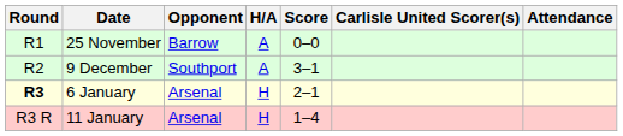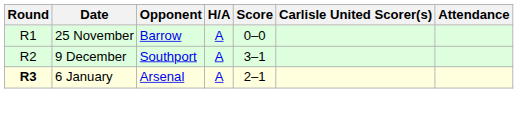 <table class="wikitable" style="text-align:center">
 <tr>
 <th>Round</th>
 <th>Date</th>
 <th>Opponent</th>
 <th>H/A</th>
 <th>Score</th>
 <th>Carlisle United Scorer(s)</th>
 <th>Attendance</th>
 </tr>
 <tr bgcolor=#ddffdd>
 <td>R1</td>
 <td align=left>25 November</td>
 <td align=left><a href='#'>Barrow</a></td>
 <td><a href='#'>A</a></td>
 <td>0–0</td>
 <td align=left></td>
 <td></td>
 </tr>
 <tr bgcolor=#ddffdd>
 <td>R2</td>
 <td align=left>9 December</td>
 <td align=left><a href='#'>Southport</a></td>
 <td><a href='#'>A</a></td>
 <td>3–1</td>
 <td align=left></td>
 <td></td>
 </tr>
 <tr bgcolor=#ffffdd>
 <td><strong>R3</strong></td>
 <td align=left>6 January</td>
 <td align=left><a href='#'>Arsenal</a></td>
-<td><a href='#'>H</a></td>
+<td><a href='#'>A</a></td>
 <td>2–1</td>
 <td align=left></td>
 <td></td>
 </tr>
-<tr bgcolor=#FFCCCC>
-<td>R3 R</td>
-<td align=left>11 January</td>
-<td align=left><a href='#'>Arsenal</a></td>
-<td><a href='#'>H</a></td>
-<td>1–4</td>
-<td align=left></td>
-<td></td>
-</tr>
 </table>
